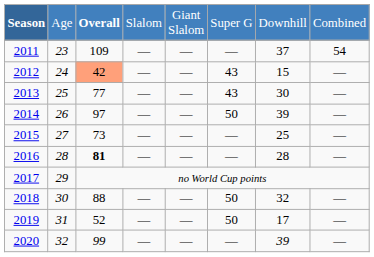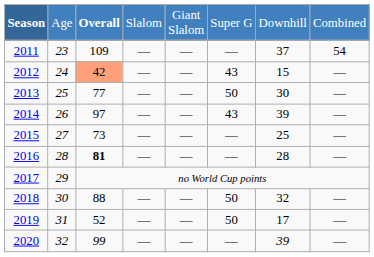 <table class="wikitable" style="font-size:85%; text-align:center; border:grey solid 1px; border-collapse:collapse;" width="35%">
 <tr style="background-color:#369; color:white;">
 <td rowspan="2" colspan="1" width="3%"><strong>Season</strong></td>
 </tr>
 <tr style="background-color:#4180be; color:white;">
 <td width="3%">Age</td>
 <td width="4%"><strong>Overall</strong></td>
 <td width="4%">Slalom</td>
 <td width="4%">Giant<br>Slalom</td>
 <td width="4%">Super G</td>
 <td width="4%">Downhill</td>
 <td width="4%">Combined</td>
 </tr>
 <tr style="background-color:#8CB2D8; color:white;">
 </tr>
 <tr>
 <td><a href='#'>2011</a></td>
 <td><em>23</em></td>
 <td>109</td>
 <td>—</td>
 <td>—</td>
 <td>—</td>
 <td>37</td>
 <td>54</td>
 </tr>
 <tr>
 <td><a href='#'>2012</a></td>
 <td><em>24</em></td>
 <td style="background: lightsalmon;">42</td>
 <td>—</td>
 <td>—</td>
 <td>43</td>
 <td>15</td>
 <td>—</td>
 </tr>
 <tr>
 <td><a href='#'>2013</a></td>
 <td><em>25</em></td>
 <td>77</td>
 <td>—</td>
 <td>—</td>
-<td>43</td>
+<td>50</td>
 <td>30</td>
 <td>—</td>
 </tr>
 <tr>
 <td><a href='#'>2014</a></td>
 <td><em>26</em></td>
 <td>97</td>
 <td>—</td>
 <td>—</td>
-<td>50</td>
+<td>43</td>
 <td>39</td>
 <td>—</td>
 </tr>
 <tr>
 <td><a href='#'>2015</a></td>
 <td><em>27</em></td>
 <td>73</td>
 <td>—</td>
 <td>—</td>
 <td>—</td>
 <td>25</td>
 <td>—</td>
 </tr>
 <tr>
 <td><a href='#'>2016</a></td>
 <td><em>28</em></td>
 <td><strong>81</strong></td>
 <td>—</td>
 <td>—</td>
 <td>—</td>
 <td>28</td>
 <td>—</td>
 </tr>
 <tr>
 <td><a href='#'>2017</a></td>
 <td><em>29</em></td>
 <td colspan=6><small><em>no World Cup points</em></small></td>
 </tr>
 <tr>
 <td><a href='#'>2018</a></td>
 <td><em>30</em></td>
 <td>88</td>
 <td>—</td>
 <td>—</td>
 <td>50</td>
 <td>32</td>
 <td>—</td>
 </tr>
 <tr>
 <td><a href='#'>2019</a></td>
 <td><em>31</em></td>
 <td>52</td>
 <td>—</td>
 <td>—</td>
 <td>50</td>
 <td>17</td>
 <td>—</td>
 </tr>
 <tr>
 <td><a href='#'>2020</a></td>
 <td><em>32</em></td>
 <td><em>99</em></td>
 <td>—</td>
 <td>—</td>
 <td>—</td>
 <td><em>39</em></td>
 <td>—</td>
 </tr>
 </table>
